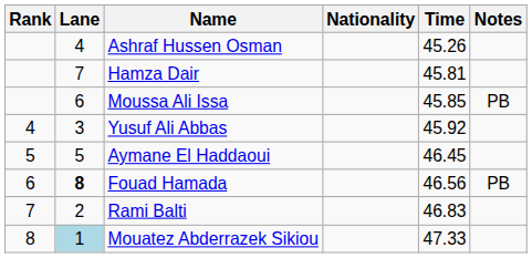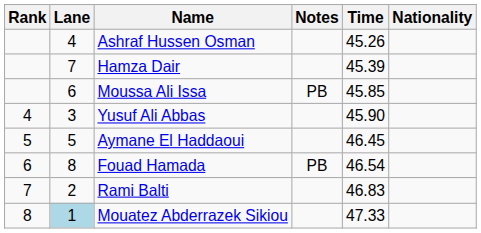 <table class="wikitable sortable" style="text-align:center;font-size:95%">
 <tr>
 <th>Rank</th>
 <th>Lane</th>
 <th>Name</th>
+<th>Notes</th>
+<th>Time</th>
 <th>Nationality</th>
-<th>Time</th>
-<th>Notes</th>
 </tr>
 <tr>
 <td></td>
 <td>4</td>
 <td align=left><a href='#'>Ashraf Hussen Osman</a></td>
+<td></td>
+<td>45.26</td>
 <td align=left></td>
-<td>45.26</td>
-<td></td>
 </tr>
 <tr>
 <td></td>
 <td>7</td>
 <td align=left><a href='#'>Hamza Dair</a></td>
+<td></td>
+<td>45.39</td>
 <td align=left></td>
-<td>45.81</td>
-<td></td>
 </tr>
 <tr>
 <td></td>
 <td>6</td>
 <td align=left><a href='#'>Moussa Ali Issa</a></td>
+<td>PB</td>
+<td>45.85</td>
 <td align=left></td>
-<td>45.85</td>
-<td>PB</td>
 </tr>
 <tr>
 <td>4</td>
 <td>3</td>
 <td align=left><a href='#'>Yusuf Ali Abbas</a></td>
+<td></td>
+<td>45.90</td>
 <td align=left></td>
-<td>45.92</td>
-<td></td>
 </tr>
 <tr>
 <td>5</td>
 <td>5</td>
 <td align=left><a href='#'>Aymane El Haddaoui</a></td>
+<td></td>
+<td>46.45</td>
 <td align=left></td>
-<td>46.45</td>
-<td></td>
 </tr>
 <tr>
 <td>6</td>
-<td><strong>8</strong></td>
+<td>8</td>
 <td align=left><a href='#'>Fouad Hamada</a></td>
+<td>PB</td>
+<td>46.54</td>
 <td align=left></td>
-<td>46.56</td>
-<td>PB</td>
 </tr>
 <tr>
 <td>7</td>
 <td>2</td>
 <td align=left><a href='#'>Rami Balti</a></td>
+<td></td>
+<td>46.83</td>
 <td align=left></td>
-<td>46.83</td>
-<td></td>
 </tr>
 <tr>
 <td>8</td>
 <td style="background: lightblue;">1</td>
 <td align=left><a href='#'>Mouatez Abderrazek Sikiou</a></td>
+<td></td>
+<td>47.33</td>
 <td align=left></td>
-<td>47.33</td>
-<td></td>
 </tr>
 </table>
